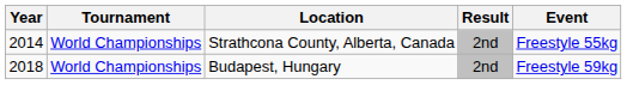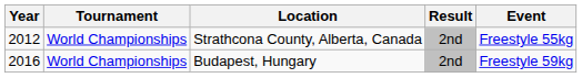 <table class="wikitable" style="font-size:95%;">
 <tr>
 <th>Year</th>
 <th>Tournament</th>
 <th>Location</th>
 <th>Result</th>
 <th>Event</th>
 </tr>
 <tr>
-<td>2014</td>
+<td>2012</td>
 <td><a href='#'>World Championships</a></td>
 <td>Strathcona County, Alberta, Canada</td>
 <td align="center" bgcolor="silver">2nd</td>
 <td><a href='#'>Freestyle 55kg</a></td>
 </tr>
 <tr>
-<td>2018</td>
+<td>2016</td>
 <td><a href='#'>World Championships</a></td>
 <td>Budapest, Hungary</td>
 <td align="center" bgcolor="silver">2nd</td>
 <td><a href='#'>Freestyle 59kg</a></td>
 </tr>
 </table>
